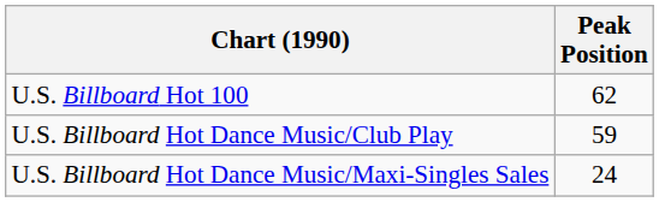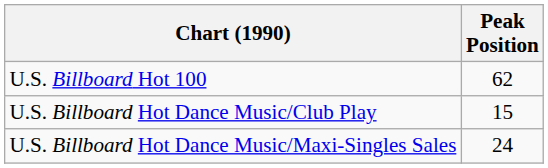 <table class="wikitable">
 <tr>
 <th>Chart (1990)</th>
 <th>Peak<br>Position</th>
 </tr>
 <tr>
 <td>U.S. <a href='#'><em>Billboard</em> Hot 100</a></td>
 <td align="center">62</td>
 </tr>
 <tr>
 <td>U.S. <em>Billboard</em> <a href='#'>Hot Dance Music/Club Play</a></td>
-<td align="center">59</td>
+<td align="center">15</td>
 </tr>
 <tr>
 <td>U.S. <em>Billboard</em> <a href='#'>Hot Dance Music/Maxi-Singles Sales</a></td>
 <td align="center">24</td>
 </tr>
 </table>
